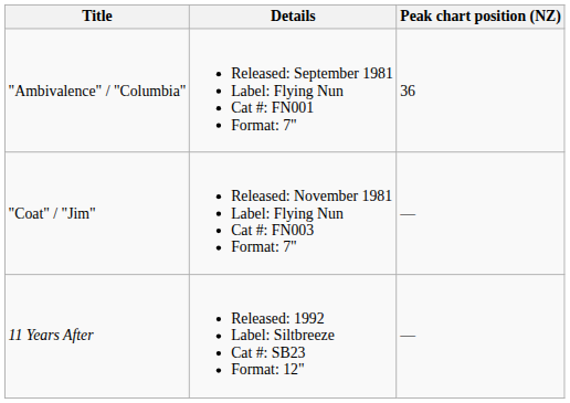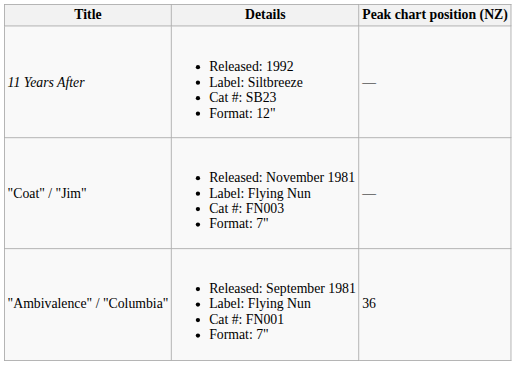 <table class="wikitable defaultleft col3center">
 <tr>
 <th>Title</th>
 <th>Details</th>
 <th>Peak chart position (NZ)</th>
 </tr>
 <tr>
-<td>"Ambivalence" / "Columbia"</td>
-<td><br><ul><li>Released: September 1981</li><li>Label: Flying Nun</li><li>Cat #: FN001</li><li>Format: 7"</li></ul></td>
-<td>36</td>
+<td><em>11 Years After</em></td>
+<td><br><ul><li>Released: 1992</li><li>Label: Siltbreeze</li><li>Cat #: SB23</li><li>Format: 12"</li></ul></td>
+<td>—</td>
 </tr>
 <tr>
 <td>"Coat" / "Jim"</td>
 <td><br><ul><li>Released: November 1981</li><li>Label: Flying Nun</li><li>Cat #: FN003</li><li>Format: 7"</li></ul></td>
 <td>—</td>
 </tr>
 <tr>
-<td><em>11 Years After</em></td>
-<td><br><ul><li>Released: 1992</li><li>Label: Siltbreeze</li><li>Cat #: SB23</li><li>Format: 12"</li></ul></td>
-<td>—</td>
+<td>"Ambivalence" / "Columbia"</td>
+<td><br><ul><li>Released: September 1981</li><li>Label: Flying Nun</li><li>Cat #: FN001</li><li>Format: 7"</li></ul></td>
+<td>36</td>
 </tr>
 </table>
